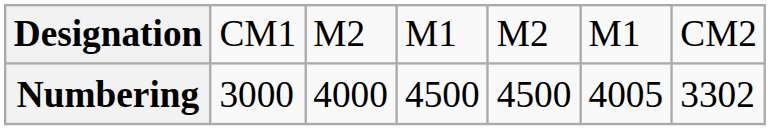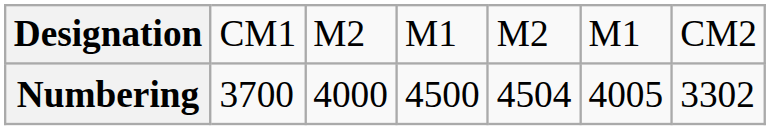 <table class="wikitable">
 <tr>
 <th>Designation</th>
 <td>CM1</td>
 <td>M2</td>
 <td>M1</td>
 <td>M2</td>
 <td>M1</td>
 <td>CM2</td>
 </tr>
 <tr>
 <th>Numbering</th>
-<td>3000</td>
+<td>3700</td>
 <td>4000</td>
 <td>4500</td>
-<td>4500</td>
+<td>4504</td>
 <td>4005</td>
 <td>3302</td>
 </tr>
 </table>
